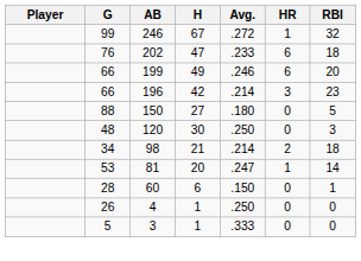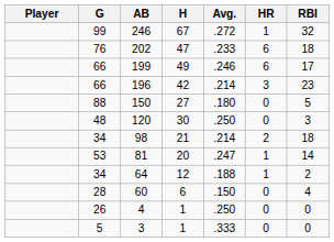 <table class="wikitable sortable">
 <tr>
 <th bgcolor="#DDDDFF" width="16%">Player</th>
 <th bgcolor="#DDDDFF" width="9%">G</th>
 <th bgcolor="#DDDDFF" width="9%">AB</th>
 <th bgcolor="#DDDDFF" width="9%">H</th>
 <th bgcolor="#DDDDFF" width="9%">Avg.</th>
 <th bgcolor="#DDDDFF" width="9%">HR</th>
 <th bgcolor="#DDDDFF" width="9%">RBI</th>
 </tr>
 <tr align="center">
 <td></td>
 <td>99</td>
 <td>246</td>
 <td>67</td>
 <td>.272</td>
 <td>1</td>
 <td>32</td>
 </tr>
 <tr align="center">
 <td></td>
 <td>76</td>
 <td>202</td>
 <td>47</td>
 <td>.233</td>
 <td>6</td>
 <td>18</td>
 </tr>
 <tr align="center">
 <td></td>
 <td>66</td>
 <td>199</td>
 <td>49</td>
 <td>.246</td>
 <td>6</td>
-<td>20</td>
+<td>17</td>
 </tr>
 <tr align="center">
 <td></td>
 <td>66</td>
 <td>196</td>
 <td>42</td>
 <td>.214</td>
 <td>3</td>
 <td>23</td>
 </tr>
 <tr align="center">
 <td></td>
 <td>88</td>
 <td>150</td>
 <td>27</td>
 <td>.180</td>
 <td>0</td>
 <td>5</td>
 </tr>
 <tr align="center">
 <td></td>
 <td>48</td>
 <td>120</td>
 <td>30</td>
 <td>.250</td>
 <td>0</td>
 <td>3</td>
 </tr>
 <tr align="center">
 <td></td>
 <td>34</td>
 <td>98</td>
 <td>21</td>
 <td>.214</td>
 <td>2</td>
 <td>18</td>
 </tr>
 <tr align="center">
 <td></td>
 <td>53</td>
 <td>81</td>
 <td>20</td>
 <td>.247</td>
 <td>1</td>
 <td>14</td>
 </tr>
 <tr align="center">
 <td></td>
+<td>34</td>
+<td>64</td>
+<td>12</td>
+<td>.188</td>
+<td>1</td>
+<td>2</td>
+</tr>
+<tr align="center">
+<td></td>
 <td>28</td>
 <td>60</td>
 <td>6</td>
 <td>.150</td>
 <td>0</td>
-<td>1</td>
+<td>4</td>
 </tr>
 <tr align="center">
 <td></td>
 <td>26</td>
 <td>4</td>
 <td>1</td>
 <td>.250</td>
 <td>0</td>
 <td>0</td>
 </tr>
 <tr align="center">
 <td></td>
 <td>5</td>
 <td>3</td>
 <td>1</td>
 <td>.333</td>
 <td>0</td>
 <td>0</td>
 </tr>
 </table>
